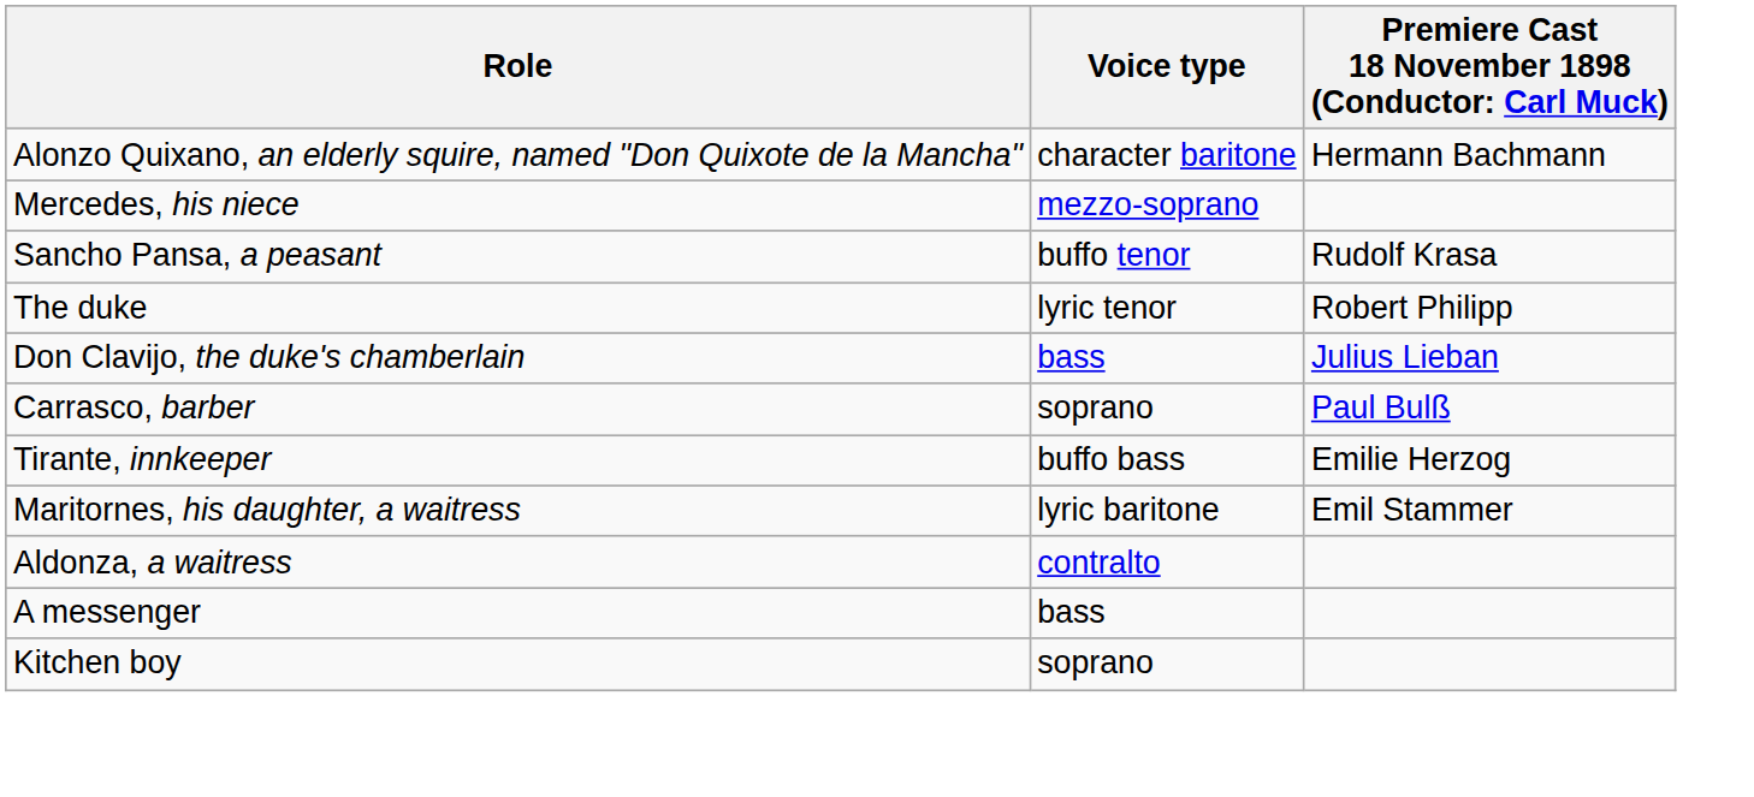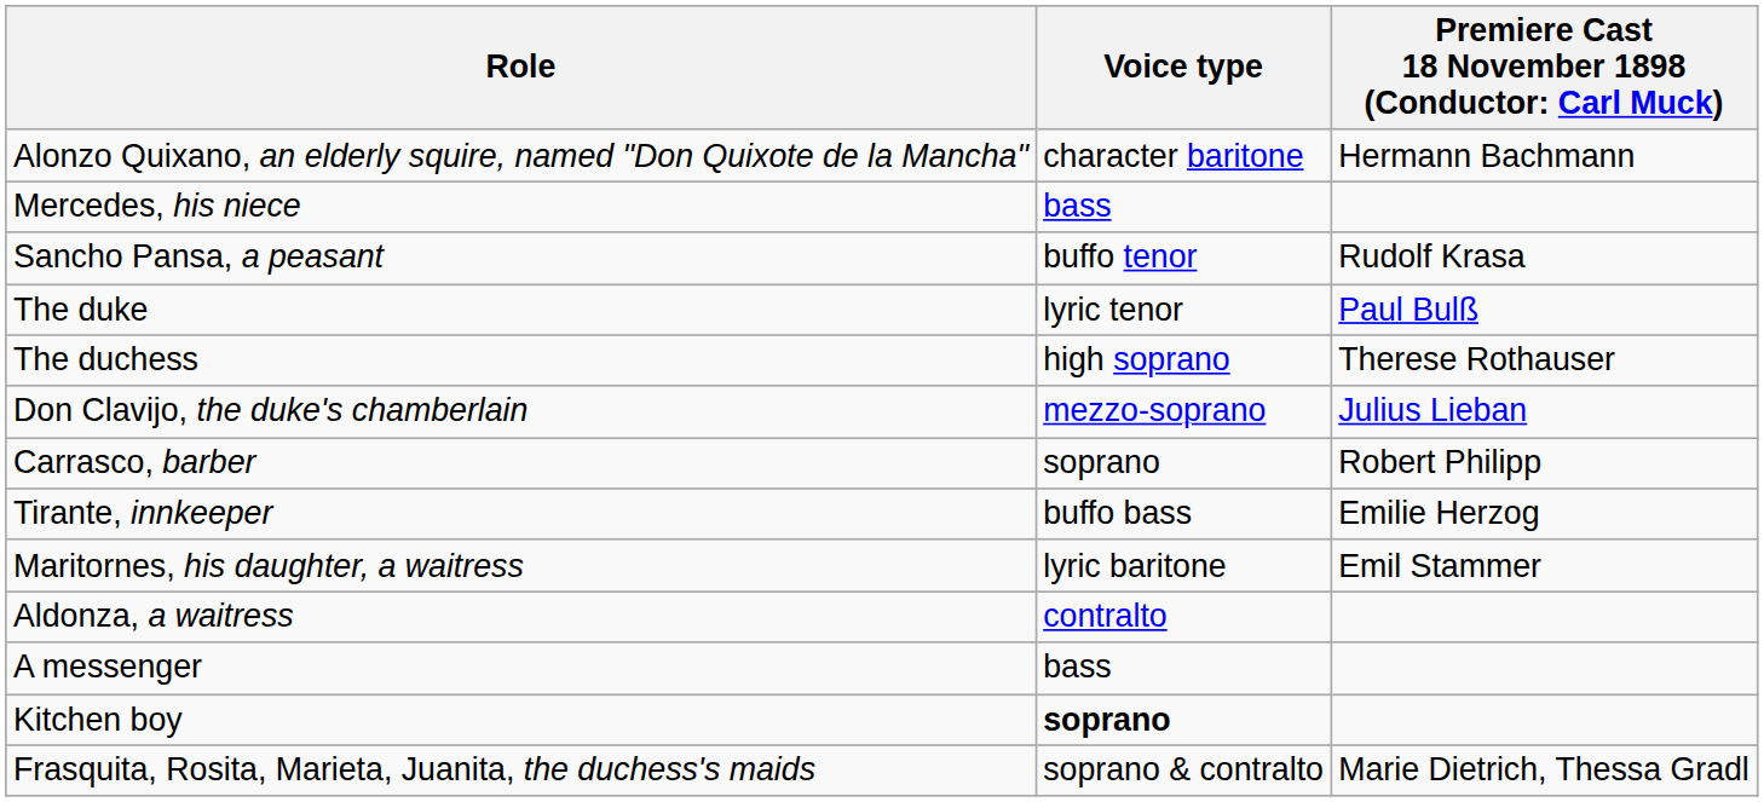 <table class="wikitable">
 <tr>
 <th>Role</th>
 <th>Voice type</th>
 <th>Premiere Cast<br>18  November 1898<br>(Conductor: <a href='#'>Carl Muck</a>)</th>
 </tr>
 <tr>
 <td>Alonzo Quixano, <em>an elderly squire, named "Don Quixote de la Mancha"</em></td>
 <td>character <a href='#'>baritone</a></td>
 <td>Hermann Bachmann</td>
 </tr>
 <tr>
 <td>Mercedes, <em>his niece</em></td>
-<td><a href='#'>mezzo-soprano</a></td>
+<td><a href='#'>bass</a></td>
 <td></td>
 </tr>
 <tr>
 <td>Sancho Pansa, <em>a peasant</em></td>
 <td>buffo <a href='#'>tenor</a></td>
 <td>Rudolf Krasa</td>
 </tr>
 <tr>
 <td>The duke</td>
 <td>lyric tenor</td>
-<td>Robert Philipp</td>
+<td><a href='#'>Paul Bulß</a></td>
+</tr>
+<tr>
+<td>The duchess</td>
+<td>high <a href='#'>soprano</a></td>
+<td>Therese Rothauser</td>
 </tr>
 <tr>
 <td>Don Clavijo, <em>the duke's chamberlain</em></td>
-<td><a href='#'>bass</a></td>
+<td><a href='#'>mezzo-soprano</a></td>
 <td><a href='#'>Julius Lieban</a></td>
 </tr>
 <tr>
 <td>Carrasco, <em>barber</em></td>
 <td>soprano</td>
-<td><a href='#'>Paul Bulß</a></td>
+<td>Robert Philipp</td>
 </tr>
 <tr>
 <td>Tirante, <em>innkeeper</em></td>
 <td>buffo bass</td>
 <td>Emilie Herzog</td>
 </tr>
 <tr>
 <td>Maritornes, <em>his daughter, a waitress</em></td>
 <td>lyric  baritone</td>
 <td>Emil Stammer</td>
 </tr>
 <tr>
 <td>Aldonza, <em>a waitress</em></td>
 <td><a href='#'>contralto</a></td>
 <td></td>
 </tr>
 <tr>
 <td>A messenger</td>
 <td>bass</td>
 <td></td>
 </tr>
 <tr>
 <td>Kitchen boy</td>
-<td>soprano</td>
+<td><strong>soprano</strong></td>
 <td></td>
 </tr>
+<tr>
+<td>Frasquita, Rosita, Marieta, Juanita, <em>the duchess's maids</em></td>
+<td>soprano & contralto</td>
+<td>Marie Dietrich, Thessa Gradl</td>
+</tr>
 </table>
